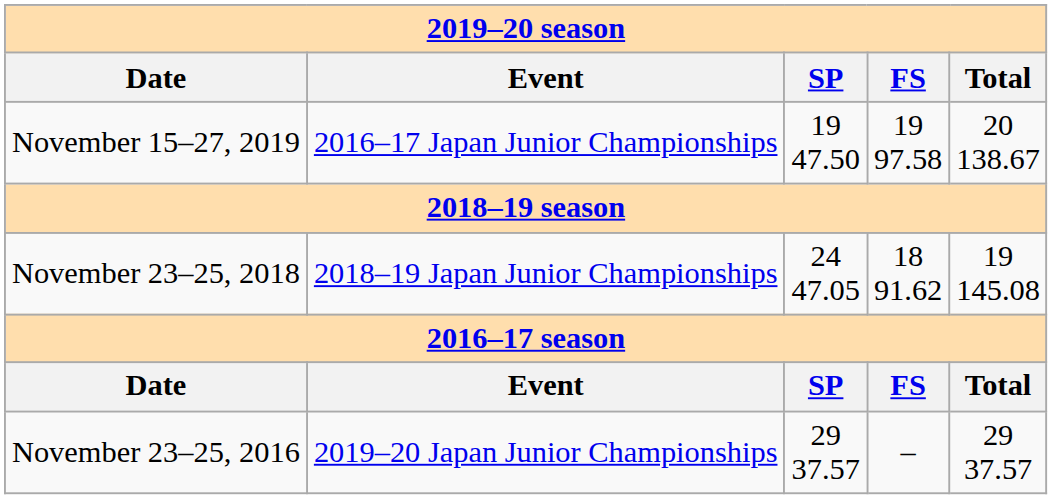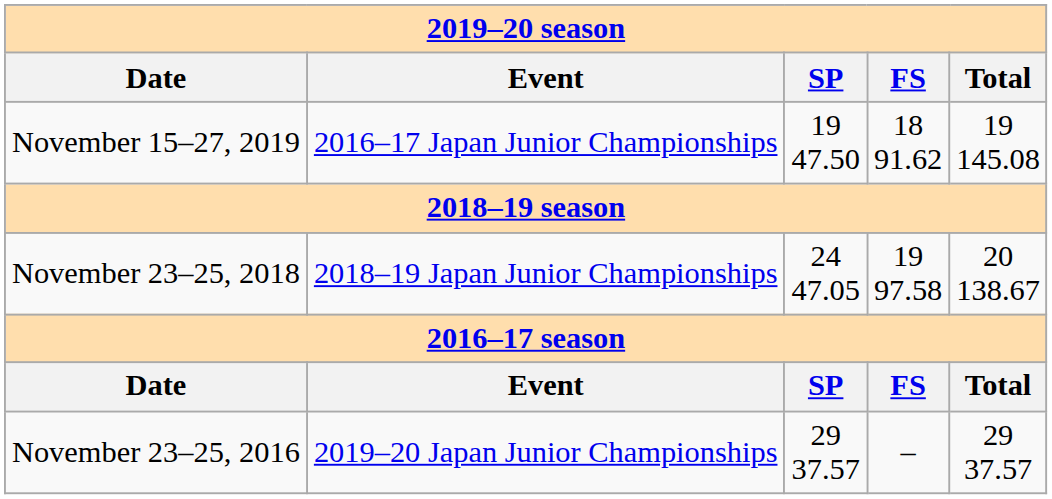 <table class="wikitable">
 <tr>
 <th style="background-color: #ffdead;" colspan=5><a href='#'>2019–20 season</a></th>
 </tr>
 <tr>
 <th>Date</th>
 <th>Event</th>
 <th><a href='#'>SP</a></th>
 <th><a href='#'>FS</a></th>
 <th>Total</th>
 </tr>
 <tr>
 <td>November 15–27, 2019</td>
 <td><a href='#'>2016–17 Japan Junior Championships</a></td>
 <td align=center>19 <br> 47.50</td>
-<td align=center>19 <br> 97.58</td>
-<td align=center>20 <br> 138.67</td>
+<td align=center>18 <br> 91.62</td>
+<td align=center>19 <br> 145.08</td>
 </tr>
 <tr>
 <th style="background-color: #ffdead;" colspan=5><a href='#'>2018–19 season</a></th>
 </tr>
 <tr>
 <td>November 23–25, 2018</td>
 <td><a href='#'>2018–19 Japan Junior Championships</a></td>
 <td align=center>24 <br> 47.05</td>
-<td align=center>18 <br> 91.62</td>
-<td align=center>19 <br> 145.08</td>
+<td align=center>19 <br> 97.58</td>
+<td align=center>20 <br> 138.67</td>
 </tr>
 <tr>
 <th style="background-color: #ffdead;" colspan=5><a href='#'>2016–17 season</a></th>
 </tr>
 <tr>
 <th>Date</th>
 <th>Event</th>
 <th><a href='#'>SP</a></th>
 <th><a href='#'>FS</a></th>
 <th>Total</th>
 </tr>
 <tr>
 <td>November 23–25, 2016</td>
 <td><a href='#'>2019–20 Japan Junior Championships</a></td>
 <td align=center>29 <br> 37.57</td>
 <td align=center>–</td>
 <td align=center>29 <br> 37.57</td>
 </tr>
 </table>
